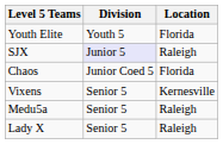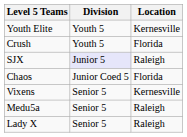 <table class="wikitable">
 <tr>
 <th>Level 5 Teams</th>
 <th>Division</th>
 <th>Location</th>
 </tr>
 <tr>
 <td>Youth Elite</td>
+<td>Youth 5</td>
+<td>Kernesville</td>
+</tr>
+<tr>
+<td>Crush</td>
 <td>Youth 5</td>
 <td>Florida</td>
 </tr>
 <tr>
 <td>SJX</td>
 <td style="background: lavender;">Junior 5</td>
 <td>Raleigh</td>
 </tr>
 <tr>
 <td>Chaos</td>
 <td>Junior Coed 5</td>
 <td>Florida</td>
 </tr>
 <tr>
 <td>Vixens</td>
 <td>Senior 5</td>
 <td>Kernesville</td>
 </tr>
 <tr>
 <td>Medu5a</td>
 <td>Senior 5</td>
 <td>Raleigh</td>
 </tr>
 <tr>
 <td>Lady X</td>
 <td>Senior 5</td>
 <td>Raleigh</td>
 </tr>
 </table>
